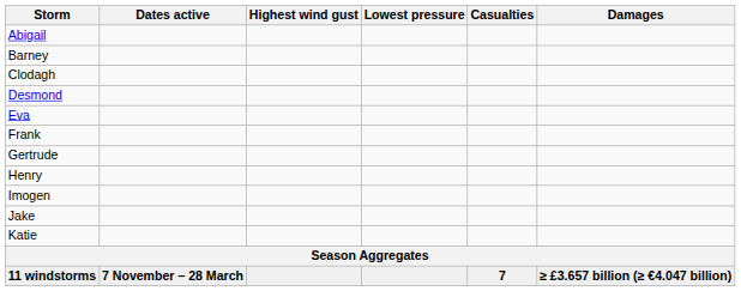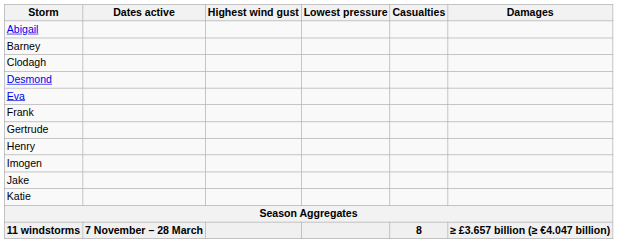 <table class="wikitable sortable">
 <tr>
 <th>Storm</th>
 <th>Dates active</th>
 <th>Highest wind gust</th>
 <th>Lowest pressure</th>
 <th>Casualties</th>
 <th>Damages</th>
 </tr>
 <tr>
 <td><a href='#'>Abigail</a></td>
 <td></td>
 <td></td>
 <td></td>
 <td></td>
 <td></td>
 </tr>
 <tr>
 <td>Barney</td>
 <td></td>
 <td></td>
 <td></td>
 <td></td>
 <td></td>
 </tr>
 <tr>
 <td>Clodagh</td>
 <td></td>
 <td></td>
 <td></td>
 <td></td>
 <td></td>
 </tr>
 <tr>
 <td><a href='#'>Desmond</a></td>
 <td></td>
 <td></td>
 <td></td>
 <td></td>
 <td></td>
 </tr>
 <tr>
 <td><a href='#'>Eva</a></td>
 <td></td>
 <td></td>
 <td></td>
 <td></td>
 <td></td>
 </tr>
 <tr>
 <td>Frank</td>
 <td></td>
 <td></td>
 <td></td>
 <td></td>
 <td></td>
 </tr>
 <tr>
 <td>Gertrude</td>
 <td></td>
 <td></td>
 <td></td>
 <td></td>
 <td></td>
 </tr>
 <tr>
 <td>Henry</td>
 <td></td>
 <td></td>
 <td></td>
 <td></td>
 <td></td>
 </tr>
 <tr>
 <td>Imogen</td>
 <td></td>
 <td></td>
 <td></td>
 <td></td>
 <td></td>
 </tr>
 <tr>
 <td>Jake</td>
 <td></td>
 <td></td>
 <td></td>
 <td></td>
 <td></td>
 </tr>
 <tr>
 <td>Katie</td>
 <td></td>
 <td></td>
 <td></td>
 <td></td>
 <td></td>
 </tr>
 <tr class="sortbottom">
 <th colspan=9 style="text-align:center">Season Aggregates</th>
 </tr>
 <tr class="sortbottom" style="background:#f0f0f0;font-weight:bold">
 <td>11 windstorms</td>
 <td>7 November – 28 March</td>
 <td></td>
 <td></td>
-<td style="text-align:center">7</td>
+<td style="text-align:center">8</td>
 <td style="text-align:center">≥ £3.657 billion (≥ €4.047 billion)</td>
 </tr>
 </table>
